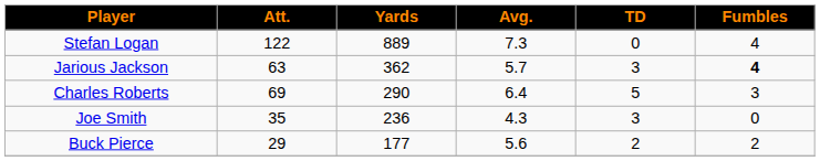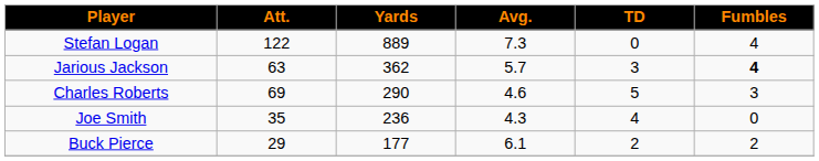 <table class="wikitable sortable">
 <tr>
 <th style="background:black;color:#FF8800;" width="16%">Player</th>
 <th style="background:black;color:#FF8800;" width="9%">Att.</th>
 <th style="background:black;color:#FF8800;" width="9%">Yards</th>
 <th style="background:black;color:#FF8800;" width="9%">Avg.</th>
 <th style="background:black;color:#FF8800;" width="9%">TD</th>
 <th style="background:black;color:#FF8800;" width="9%">Fumbles</th>
 </tr>
 <tr align="center">
 <td><a href='#'>Stefan Logan</a></td>
 <td>122</td>
 <td>889</td>
 <td>7.3</td>
 <td>0</td>
 <td>4</td>
 </tr>
 <tr align="center">
 <td><a href='#'>Jarious Jackson</a></td>
 <td>63</td>
 <td>362</td>
 <td>5.7</td>
 <td>3</td>
 <td><strong>4</strong></td>
 </tr>
 <tr align="center">
 <td><a href='#'>Charles Roberts</a></td>
 <td>69</td>
 <td>290</td>
-<td>6.4</td>
+<td>4.6</td>
 <td>5</td>
 <td>3</td>
 </tr>
 <tr align="center">
 <td><a href='#'>Joe Smith</a></td>
 <td>35</td>
 <td>236</td>
 <td>4.3</td>
-<td>3</td>
+<td>4</td>
 <td>0</td>
 </tr>
 <tr align="center">
 <td><a href='#'>Buck Pierce</a></td>
 <td>29</td>
 <td>177</td>
-<td>5.6</td>
+<td>6.1</td>
 <td>2</td>
 <td>2</td>
 </tr>
 <tr align="center">
 </tr>
 </table>
